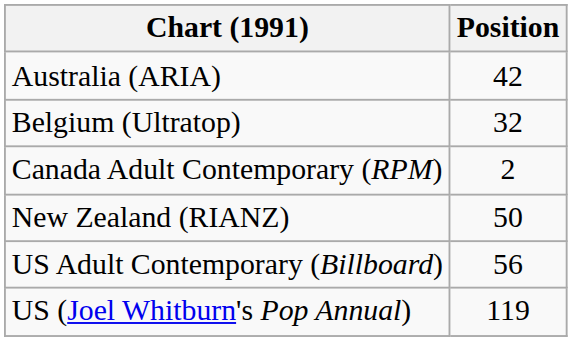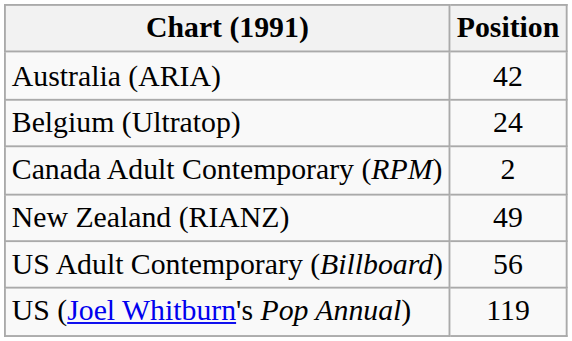 <table class="wikitable sortable">
 <tr>
 <th>Chart (1991)</th>
 <th>Position</th>
 </tr>
 <tr>
 <td>Australia (ARIA)</td>
 <td align="center">42</td>
 </tr>
 <tr>
 <td>Belgium (Ultratop)</td>
-<td align="center">32</td>
+<td align="center">24</td>
 </tr>
 <tr>
 <td>Canada Adult Contemporary (<em>RPM</em>)</td>
 <td align="center">2</td>
 </tr>
 <tr>
 <td>New Zealand (RIANZ)</td>
-<td align="center">50</td>
+<td align="center">49</td>
 </tr>
 <tr>
 <td>US Adult Contemporary (<em>Billboard</em>)</td>
 <td align="center">56</td>
 </tr>
 <tr>
 <td>US (<a href='#'>Joel Whitburn</a>'s <em>Pop Annual</em>)</td>
 <td align="center">119</td>
 </tr>
 </table>
